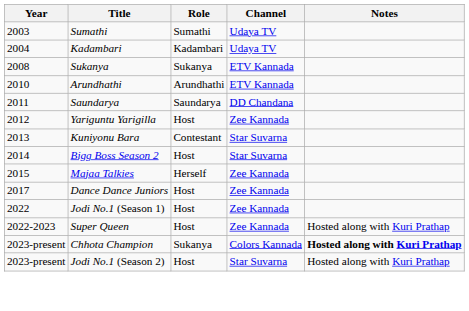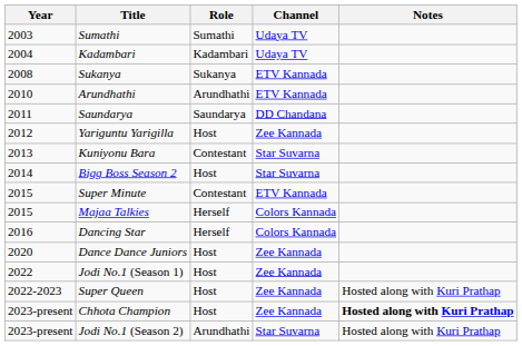 <table class="wikitable">
 <tr>
 <th>Year</th>
 <th>Title</th>
 <th>Role</th>
 <th>Channel</th>
 <th>Notes</th>
 </tr>
 <tr>
 <td>2003</td>
 <td><em>Sumathi</em></td>
 <td>Sumathi</td>
 <td><a href='#'>Udaya TV</a></td>
 <td></td>
 </tr>
 <tr>
 <td>2004</td>
 <td><em>Kadambari</em></td>
 <td>Kadambari</td>
 <td><a href='#'>Udaya TV</a></td>
 <td></td>
 </tr>
 <tr>
 <td>2008</td>
 <td><em>Sukanya</em></td>
 <td>Sukanya</td>
 <td><a href='#'>ETV Kannada</a></td>
 <td></td>
 </tr>
 <tr>
 <td>2010</td>
 <td><em>Arundhathi</em></td>
 <td>Arundhathi</td>
 <td><a href='#'>ETV Kannada</a></td>
 <td></td>
 </tr>
 <tr>
 <td>2011</td>
 <td><em>Saundarya</em></td>
 <td>Saundarya</td>
 <td><a href='#'>DD Chandana</a></td>
 <td></td>
 </tr>
 <tr>
 <td>2012</td>
 <td><em>Yariguntu Yarigilla</em></td>
 <td>Host</td>
 <td><a href='#'>Zee Kannada</a></td>
 <td></td>
 </tr>
 <tr>
 <td>2013</td>
 <td><em>Kuniyonu Bara</em></td>
 <td>Contestant</td>
 <td><a href='#'>Star Suvarna</a></td>
 <td></td>
 </tr>
 <tr>
 <td>2014</td>
 <td><a href='#'><em>Bigg Boss Season 2</em></a></td>
 <td>Host</td>
 <td><a href='#'>Star Suvarna</a></td>
 <td></td>
 </tr>
 <tr>
 <td>2015</td>
-<td><em><a href='#'>Majaa Talkies</a></em></td>
-<td>Herself</td>
-<td><a href='#'>Zee Kannada</a></td>
+<td><em>Super Minute</em></td>
+<td>Contestant</td>
+<td><a href='#'>ETV Kannada</a></td>
 <td></td>
 </tr>
 <tr>
-<td>2017</td>
+<td>2015</td>
+<td><em><a href='#'>Majaa Talkies</a></em></td>
+<td>Herself</td>
+<td><a href='#'>Colors Kannada</a></td>
+<td></td>
+</tr>
+<tr>
+<td>2016</td>
+<td><em>Dancing Star</em></td>
+<td>Herself</td>
+<td><a href='#'>Colors Kannada</a></td>
+<td></td>
+</tr>
+<tr>
+<td>2020</td>
 <td><em>Dance Dance Juniors</em></td>
 <td>Host</td>
 <td><a href='#'>Zee Kannada</a></td>
 <td></td>
 </tr>
 <tr>
 <td>2022</td>
 <td><em>Jodi No.1</em> (Season 1)</td>
 <td>Host</td>
 <td><a href='#'>Zee Kannada</a></td>
 <td></td>
 </tr>
 <tr>
 <td>2022-2023</td>
 <td><em>Super Queen</em></td>
 <td>Host</td>
 <td><a href='#'>Zee Kannada</a></td>
 <td>Hosted along with <a href='#'>Kuri Prathap</a></td>
 </tr>
 <tr>
 <td>2023-present</td>
 <td><em>Chhota Champion</em></td>
-<td>Sukanya</td>
-<td><a href='#'>Colors Kannada</a></td>
+<td>Host</td>
+<td><a href='#'>Zee Kannada</a></td>
 <td><strong>Hosted along with <a href='#'>Kuri Prathap</a></strong></td>
 </tr>
 <tr>
 <td>2023-present</td>
 <td><em>Jodi No.1</em> (Season 2)</td>
-<td>Host</td>
+<td>Arundhathi</td>
 <td><a href='#'>Star Suvarna</a></td>
 <td>Hosted along with <a href='#'>Kuri Prathap</a></td>
 </tr>
 </table>
